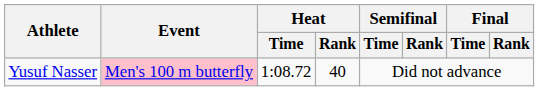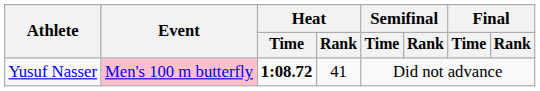 <table class=wikitable style="font-size:90%">
 <tr>
 <th rowspan="2">Athlete</th>
 <th rowspan="2">Event</th>
 <th colspan="2">Heat</th>
 <th colspan="2">Semifinal</th>
 <th colspan="2">Final</th>
 </tr>
 <tr style="font-size:95%">
 <th>Time</th>
 <th>Rank</th>
 <th>Time</th>
 <th>Rank</th>
 <th>Time</th>
 <th>Rank</th>
 </tr>
 <tr align=center>
 <td align=left><a href='#'>Yusuf Nasser</a></td>
 <td align=left style="background: pink;"><a href='#'>Men's 100 m butterfly</a></td>
-<td>1:08.72</td>
-<td>40</td>
+<td><strong>1:08.72</strong></td>
+<td>41</td>
 <td Colspan=4>Did not advance</td>
 </tr>
 </table>
